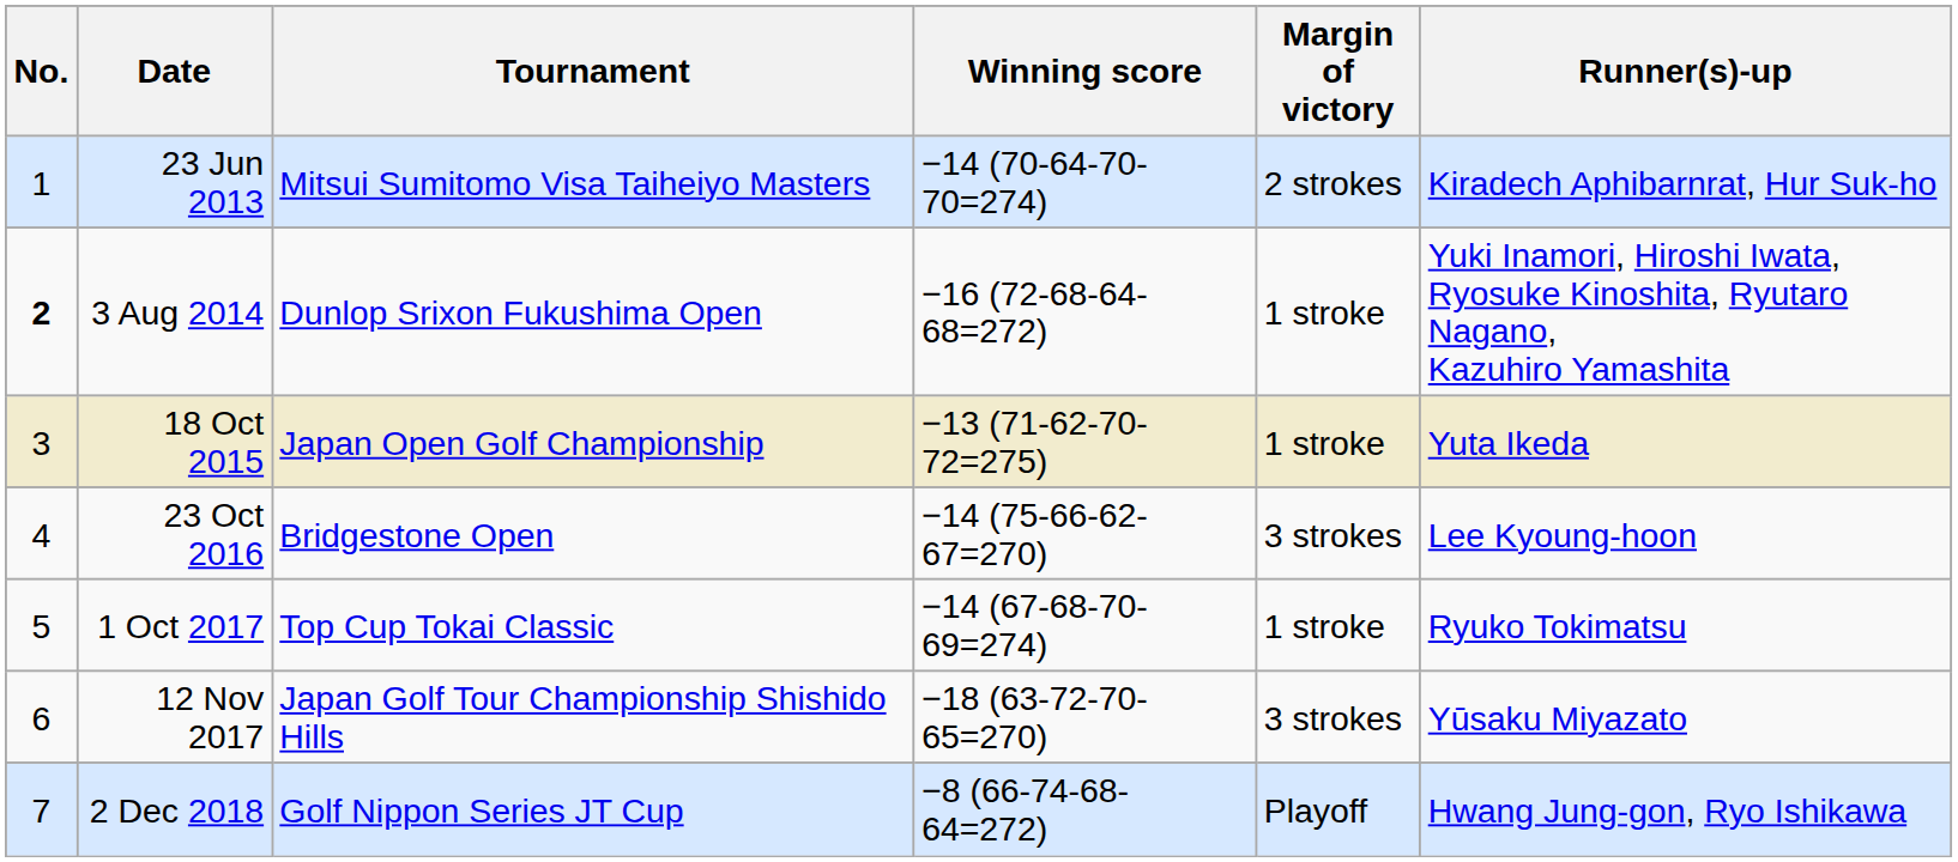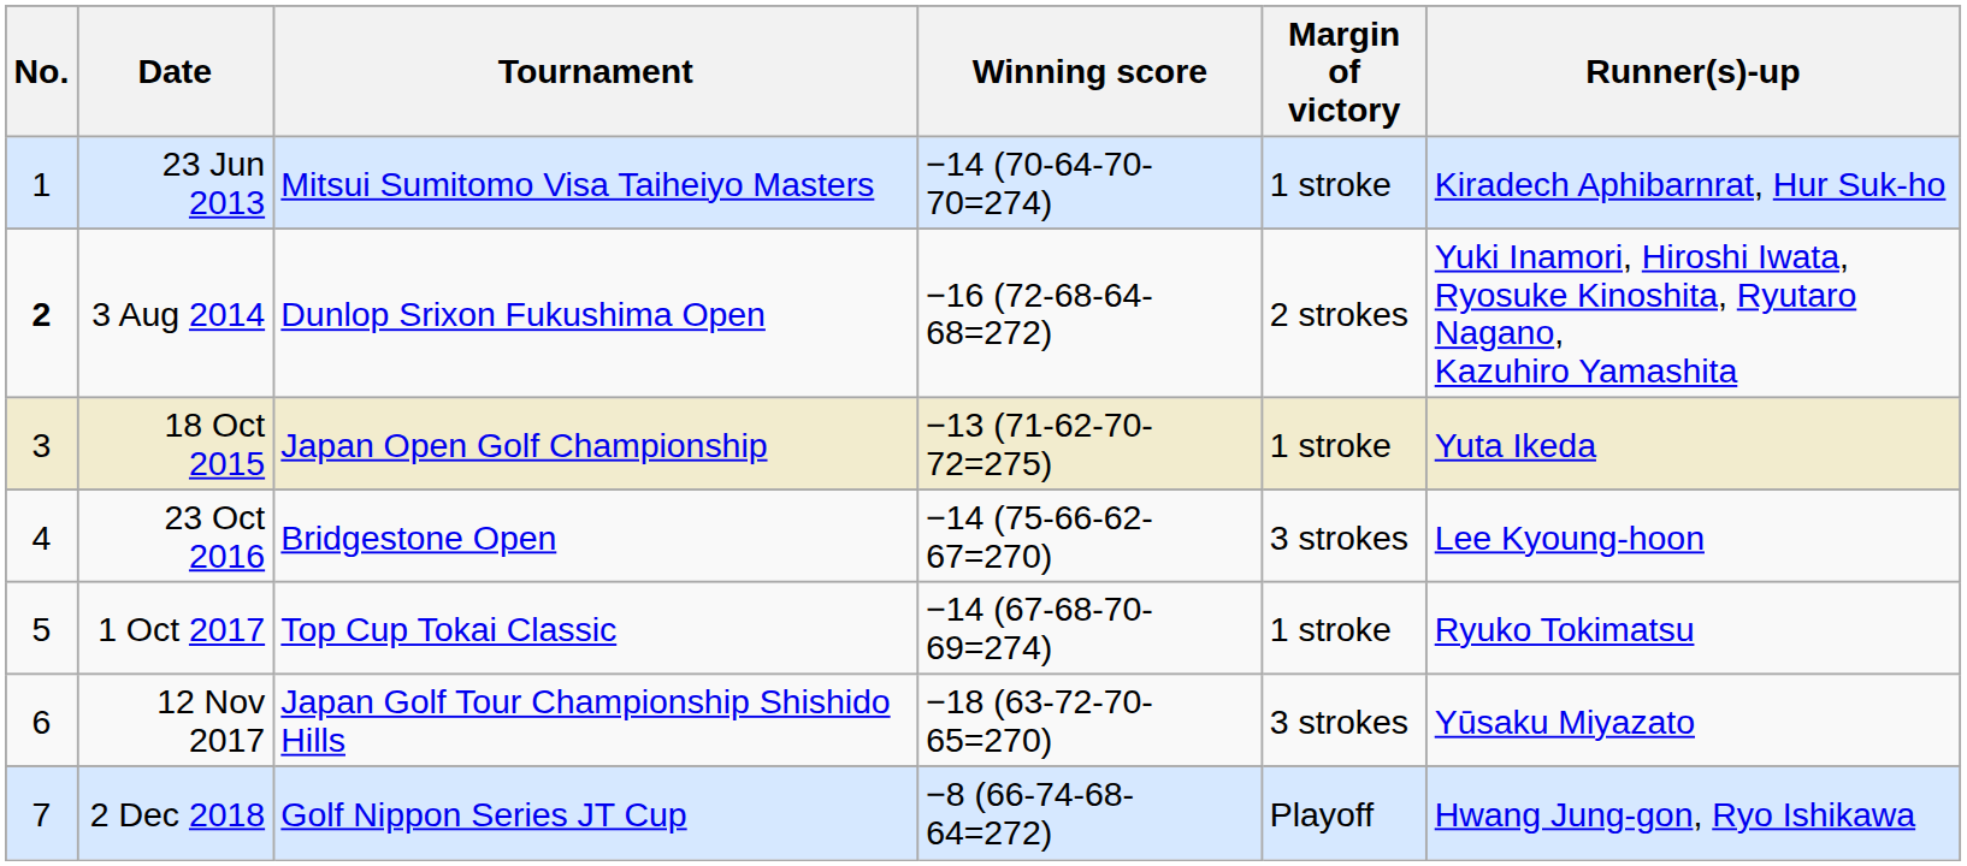 <table class="wikitable" style="font-size:95%;">
 <tr>
 <th>No.</th>
 <th>Date</th>
 <th>Tournament</th>
 <th>Winning score</th>
 <th>Margin of<br>victory</th>
 <th>Runner(s)-up</th>
 </tr>
 <tr style="background:#D6E8FF;">
 <td align=center>1</td>
 <td align=right>23 Jun <a href='#'>2013</a></td>
 <td><a href='#'>Mitsui Sumitomo Visa Taiheiyo Masters</a></td>
 <td>−14 (70-64-70-70=274)</td>
-<td>2 strokes</td>
+<td>1 stroke</td>
 <td> <a href='#'>Kiradech Aphibarnrat</a>,  <a href='#'>Hur Suk-ho</a></td>
 </tr>
 <tr>
 <td align=center><strong>2</strong></td>
 <td align=right>3 Aug <a href='#'>2014</a></td>
 <td><a href='#'>Dunlop Srixon Fukushima Open</a></td>
 <td>−16 (72-68-64-68=272)</td>
-<td>1 stroke</td>
+<td>2 strokes</td>
 <td> <a href='#'>Yuki Inamori</a>,  <a href='#'>Hiroshi Iwata</a>,<br> <a href='#'>Ryosuke Kinoshita</a>,  <a href='#'>Ryutaro Nagano</a>,<br> <a href='#'>Kazuhiro Yamashita</a></td>
 </tr>
 <tr style="background:#f2ecce;">
 <td align=center>3</td>
 <td align=right>18 Oct <a href='#'>2015</a></td>
 <td><a href='#'>Japan Open Golf Championship</a></td>
 <td>−13 (71-62-70-72=275)</td>
 <td>1 stroke</td>
 <td> <a href='#'>Yuta Ikeda</a></td>
 </tr>
 <tr>
 <td align=center>4</td>
 <td align=right>23 Oct <a href='#'>2016</a></td>
 <td><a href='#'>Bridgestone Open</a></td>
 <td>−14 (75-66-62-67=270)</td>
 <td>3 strokes</td>
 <td> <a href='#'>Lee Kyoung-hoon</a></td>
 </tr>
 <tr>
 <td align=center>5</td>
 <td align=right>1 Oct <a href='#'>2017</a></td>
 <td><a href='#'>Top Cup Tokai Classic</a></td>
 <td>−14 (67-68-70-69=274)</td>
 <td>1 stroke</td>
 <td> <a href='#'>Ryuko Tokimatsu</a></td>
 </tr>
 <tr>
 <td align=center>6</td>
 <td align=right>12 Nov 2017</td>
 <td><a href='#'>Japan Golf Tour Championship Shishido Hills</a></td>
 <td>−18 (63-72-70-65=270)</td>
 <td>3 strokes</td>
 <td> <a href='#'>Yūsaku Miyazato</a></td>
 </tr>
 <tr style="background:#D6E8FF;">
 <td align=center>7</td>
 <td align=right>2 Dec <a href='#'>2018</a></td>
 <td><a href='#'>Golf Nippon Series JT Cup</a></td>
 <td>−8 (66-74-68-64=272)</td>
 <td>Playoff</td>
 <td> <a href='#'>Hwang Jung-gon</a>,  <a href='#'>Ryo Ishikawa</a></td>
 </tr>
 </table>
